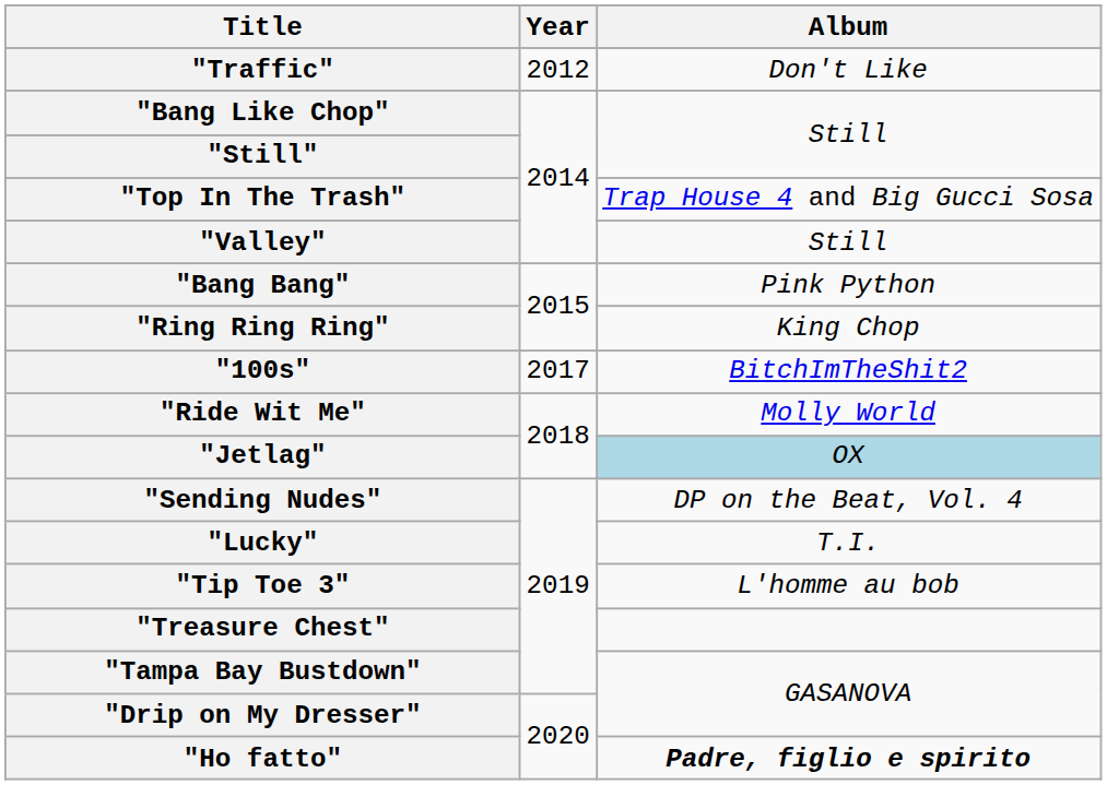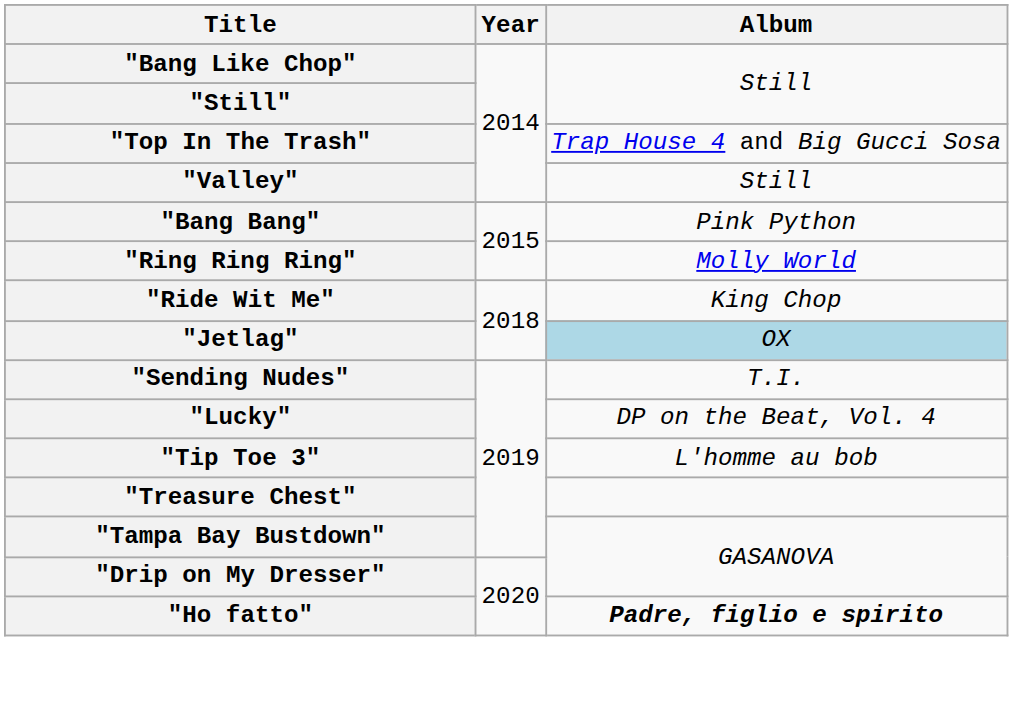 <table class="wikitable plainrowheaders" style="text-align:center;">
 <tr>
 <th scope="col" style="width:19em;">Title</th>
 <th scope="col">Year</th>
 <th scope="col">Album</th>
-</tr>
-<tr>
-<th scope="row">"Traffic"<br></th>
-<td>2012</td>
-<td><em>Don't Like</em></td>
 </tr>
 <tr>
 <th scope="row">"Bang Like Chop"<br></th>
 <td rowspan=4>2014</td>
 <td rowspan=2><em>Still</em></td>
 </tr>
 <tr>
 <th scope="row">"Still"<br></th>
 </tr>
 <tr>
 <th scope="row">"Top In The Trash"<br></th>
 <td><em><a href='#'>Trap House 4</a></em> and <em>Big Gucci Sosa</em></td>
 </tr>
 <tr>
 <th scope="row">"Valley"<br></th>
 <td rowspan=1><em>Still</em></td>
 </tr>
 <tr>
 <th scope="row">"Bang Bang"<br></th>
 <td rowspan="2">2015</td>
 <td><em>Pink Python</em></td>
 </tr>
 <tr>
 <th scope="row">"Ring Ring Ring"<br></th>
-<td><em>King Chop</em></td>
-</tr>
-<tr>
-<th scope="row">"100s"<br></th>
-<td>2017</td>
-<td><em><a href='#'>BitchImTheShit2</a></em></td>
+<td><em><a href='#'>Molly World</a></em></td>
 </tr>
 <tr>
 <th scope="row">"Ride Wit Me"<br></th>
 <td rowspan="2">2018</td>
-<td><em><a href='#'>Molly World</a></em></td>
+<td><em>King Chop</em></td>
 </tr>
 <tr>
 <th scope="row">"Jetlag"<br></th>
 <td style="background: lightblue;"><em>OX</em></td>
 </tr>
 <tr>
 <th scope="row">"Sending Nudes"<br></th>
 <td rowspan="5">2019</td>
-<td><em>DP on the Beat, Vol. 4</em></td>
+<td><em>T.I.</em></td>
 </tr>
 <tr>
 <th scope="row">"Lucky"<br></th>
-<td><em>T.I.</em></td>
+<td><em>DP on the Beat, Vol. 4</em></td>
 </tr>
 <tr>
 <th scope="row">"Tip Toe 3"<br></th>
 <td><em>L'homme au bob</em></td>
 </tr>
 <tr>
 <th scope="row">"Treasure Chest"<br></th>
 <td></td>
 </tr>
 <tr>
 <th scope="row">"Tampa Bay Bustdown"<br></th>
 <td rowspan="2"><em>GASANOVA</em></td>
 </tr>
 <tr>
 <th scope="row">"Drip on My Dresser"<br></th>
 <td rowspan="2">2020</td>
 </tr>
 <tr>
 <th scope="row">"Ho fatto"<br></th>
 <td><strong><em>Padre, figlio e spirito</em></strong></td>
 </tr>
 </table>
